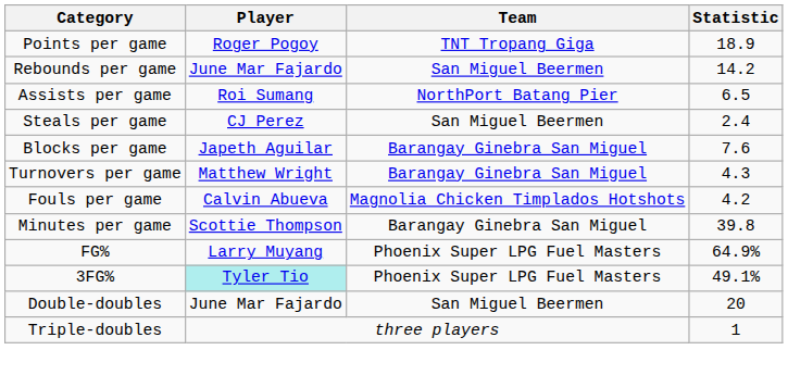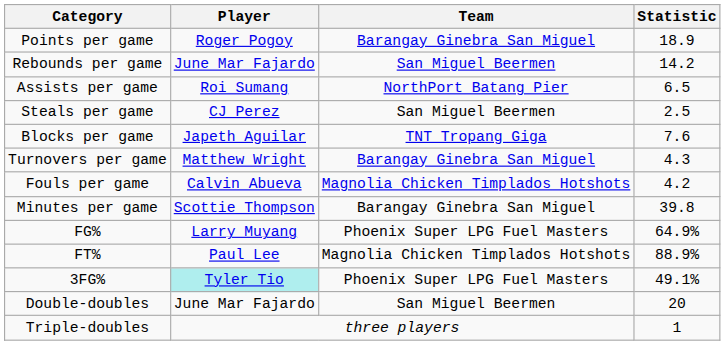 <table class="wikitable" style="text-align:center">
 <tr>
 <th>Category</th>
 <th>Player</th>
 <th>Team</th>
 <th>Statistic</th>
 </tr>
 <tr>
 <td>Points per game</td>
 <td><a href='#'>Roger Pogoy</a></td>
-<td><a href='#'>TNT Tropang Giga</a></td>
+<td><a href='#'>Barangay Ginebra San Miguel</a></td>
 <td>18.9</td>
 </tr>
 <tr>
 <td>Rebounds per game</td>
 <td><a href='#'>June Mar Fajardo</a></td>
 <td><a href='#'>San Miguel Beermen</a></td>
 <td>14.2</td>
 </tr>
 <tr>
 <td>Assists per game</td>
 <td><a href='#'>Roi Sumang</a></td>
 <td><a href='#'>NorthPort Batang Pier</a></td>
 <td>6.5</td>
 </tr>
 <tr>
 <td>Steals per game</td>
 <td><a href='#'>CJ Perez</a></td>
 <td>San Miguel Beermen</td>
-<td>2.4</td>
+<td>2.5</td>
 </tr>
 <tr>
 <td>Blocks per game</td>
 <td><a href='#'>Japeth Aguilar</a></td>
-<td><a href='#'>Barangay Ginebra San Miguel</a></td>
+<td><a href='#'>TNT Tropang Giga</a></td>
 <td>7.6</td>
 </tr>
 <tr>
 <td>Turnovers per game</td>
 <td><a href='#'>Matthew Wright</a></td>
 <td><a href='#'>Barangay Ginebra San Miguel</a></td>
 <td>4.3</td>
 </tr>
 <tr>
 <td>Fouls per game</td>
 <td><a href='#'>Calvin Abueva</a></td>
 <td><a href='#'>Magnolia Chicken Timplados Hotshots</a></td>
 <td>4.2</td>
 </tr>
 <tr>
 <td>Minutes per game</td>
 <td><a href='#'>Scottie Thompson</a></td>
 <td>Barangay Ginebra San Miguel</td>
 <td>39.8</td>
 </tr>
 <tr>
 <td>FG%</td>
 <td><a href='#'>Larry Muyang</a></td>
 <td>Phoenix Super LPG Fuel Masters</td>
 <td>64.9%</td>
 </tr>
 <tr>
+<td>FT%</td>
+<td><a href='#'>Paul Lee</a></td>
+<td>Magnolia Chicken Timplados Hotshots</td>
+<td>88.9%</td>
+</tr>
+<tr>
 <td>3FG%</td>
 <td style="background: paleturquoise;"><a href='#'>Tyler Tio</a></td>
 <td>Phoenix Super LPG Fuel Masters</td>
 <td>49.1%</td>
 </tr>
 <tr>
 <td>Double-doubles</td>
 <td>June Mar Fajardo</td>
 <td>San Miguel Beermen</td>
 <td>20</td>
 </tr>
 <tr>
 <td>Triple-doubles</td>
 <td colspan=2><em>three players</em></td>
 <td>1</td>
 </tr>
 </table>
